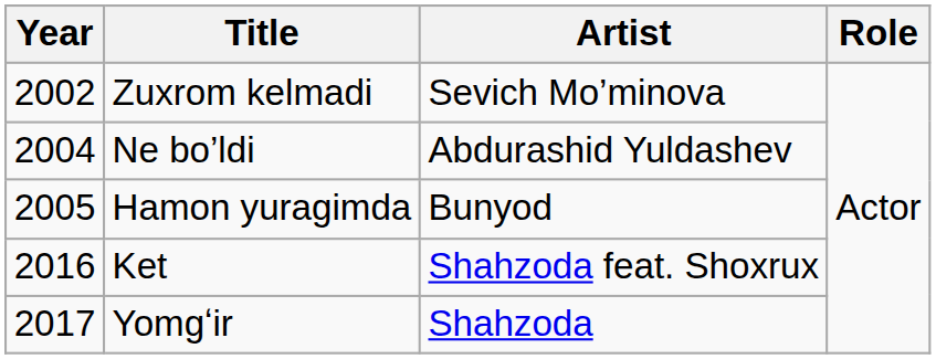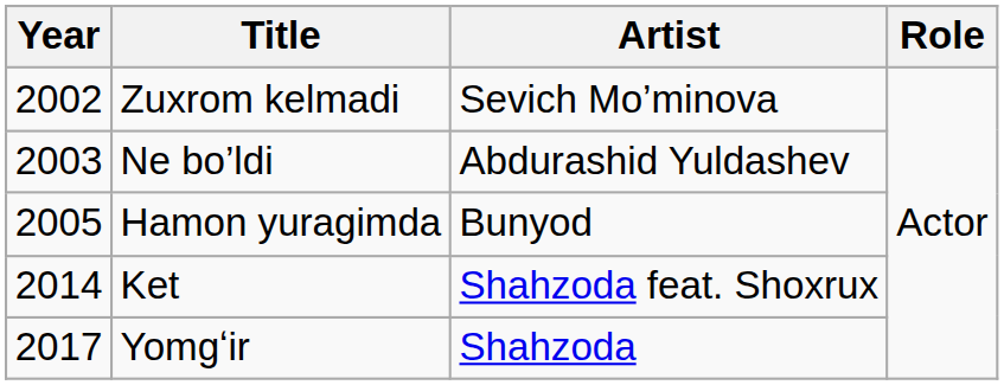 <table class="wikitable sortable">
 <tr>
 <th>Year</th>
 <th>Title</th>
 <th>Artist</th>
 <th>Role</th>
 </tr>
 <tr>
 <td>2002</td>
 <td>Zuxrom kelmadi</td>
 <td>Sevich Mo’minova</td>
 <td rowspan="5">Actor</td>
 </tr>
 <tr>
-<td>2004</td>
+<td>2003</td>
 <td>Ne bo’ldi</td>
 <td>Abdurashid Yuldashev</td>
 </tr>
 <tr>
 <td>2005</td>
 <td>Hamon yuragimda</td>
 <td>Bunyod</td>
 </tr>
 <tr>
-<td>2016</td>
+<td>2014</td>
 <td>Ket</td>
 <td><a href='#'>Shahzoda</a> feat. Shoxrux</td>
 </tr>
 <tr>
 <td>2017</td>
 <td>Yomgʻir</td>
 <td><a href='#'>Shahzoda</a></td>
 </tr>
 </table>
